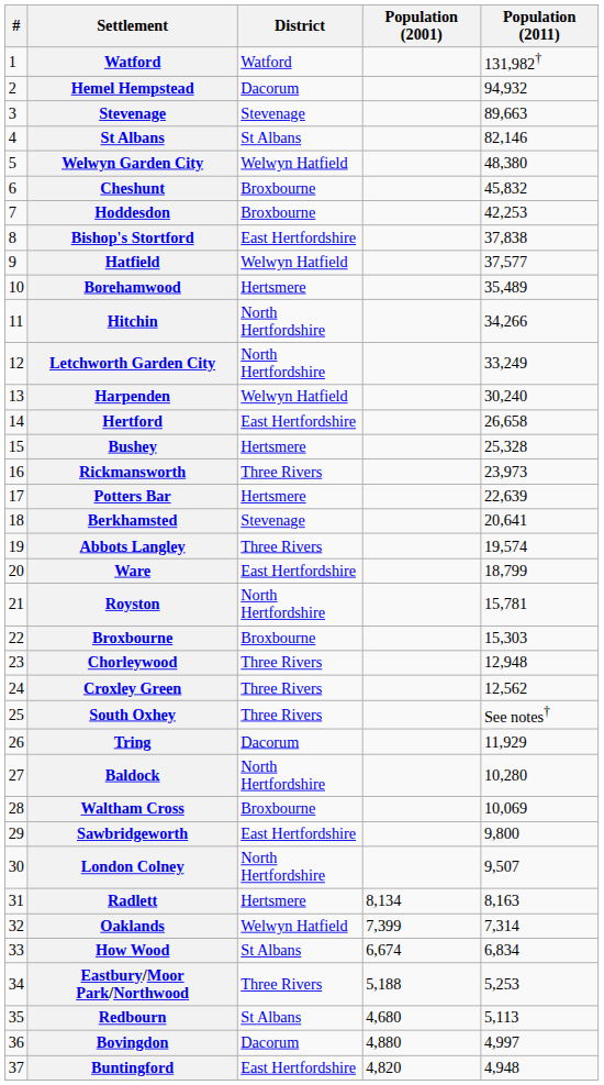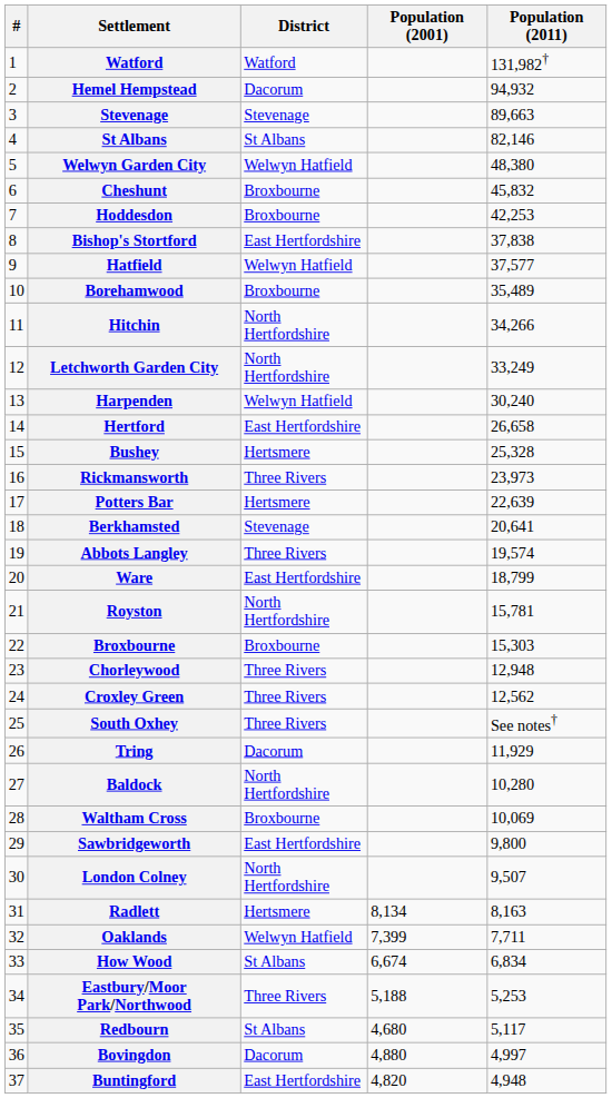 <table class="wikitable sortable plainrowheaders">
 <tr>
 <th scope="col">#</th>
 <th scope="col">Settlement</th>
 <th scope="col">District</th>
 <th data-sort-type="number" scope="col">Population (2001)</th>
 <th data-sort-type="number" scope="col">Population (2011)</th>
 </tr>
 <tr>
 <td>1</td>
 <th scope="row"><a href='#'>Watford</a></th>
 <td><a href='#'>Watford</a></td>
 <td></td>
 <td>131,982<sup>†</sup></td>
 </tr>
 <tr>
 <td>2</td>
 <th scope="row"><a href='#'>Hemel Hempstead</a></th>
 <td><a href='#'>Dacorum</a></td>
 <td></td>
 <td>94,932</td>
 </tr>
 <tr>
 <td>3</td>
 <th scope="row"><a href='#'>Stevenage</a></th>
 <td><a href='#'>Stevenage</a></td>
 <td></td>
 <td>89,663</td>
 </tr>
 <tr>
 <td>4</td>
 <th scope="row"><a href='#'>St Albans</a></th>
 <td><a href='#'>St Albans</a></td>
 <td></td>
 <td>82,146</td>
 </tr>
 <tr>
 <td>5</td>
 <th scope="row"><a href='#'>Welwyn Garden City</a></th>
 <td><a href='#'>Welwyn Hatfield</a></td>
 <td></td>
 <td>48,380</td>
 </tr>
 <tr>
 <td>6</td>
 <th scope="row"><a href='#'>Cheshunt</a></th>
 <td><a href='#'>Broxbourne</a></td>
 <td></td>
 <td>45,832</td>
 </tr>
 <tr>
 <td>7</td>
 <th scope="row"><a href='#'>Hoddesdon</a></th>
 <td><a href='#'>Broxbourne</a></td>
 <td></td>
 <td>42,253</td>
 </tr>
 <tr>
 <td>8</td>
 <th scope="row"><a href='#'>Bishop's Stortford</a></th>
 <td><a href='#'>East Hertfordshire</a></td>
 <td></td>
 <td>37,838</td>
 </tr>
 <tr>
 <td>9</td>
 <th scope="row"><a href='#'>Hatfield</a></th>
 <td><a href='#'>Welwyn Hatfield</a></td>
 <td></td>
 <td>37,577</td>
 </tr>
 <tr>
 <td>10</td>
 <th scope="row"><a href='#'>Borehamwood</a></th>
-<td><a href='#'>Hertsmere</a></td>
+<td><a href='#'>Broxbourne</a></td>
 <td></td>
 <td>35,489</td>
 </tr>
 <tr>
 <td>11</td>
 <th scope="row"><a href='#'>Hitchin</a></th>
 <td><a href='#'>North Hertfordshire</a></td>
 <td></td>
 <td>34,266</td>
 </tr>
 <tr>
 <td>12</td>
 <th scope="row"><a href='#'>Letchworth Garden City</a></th>
 <td><a href='#'>North Hertfordshire</a></td>
 <td></td>
 <td>33,249</td>
 </tr>
 <tr>
 <td>13</td>
 <th scope="row"><a href='#'>Harpenden</a></th>
 <td><a href='#'>Welwyn Hatfield</a></td>
 <td></td>
 <td>30,240</td>
 </tr>
 <tr>
 <td>14</td>
 <th scope="row"><a href='#'>Hertford</a></th>
 <td><a href='#'>East Hertfordshire</a></td>
 <td></td>
 <td>26,658</td>
 </tr>
 <tr>
 <td>15</td>
 <th scope="row"><a href='#'>Bushey</a></th>
 <td><a href='#'>Hertsmere</a></td>
 <td></td>
 <td>25,328</td>
 </tr>
 <tr>
 <td>16</td>
 <th scope="row"><a href='#'>Rickmansworth</a></th>
 <td><a href='#'>Three Rivers</a></td>
 <td></td>
 <td>23,973</td>
 </tr>
 <tr>
 <td>17</td>
 <th scope="row"><a href='#'>Potters Bar</a></th>
 <td><a href='#'>Hertsmere</a></td>
 <td></td>
 <td>22,639</td>
 </tr>
 <tr>
 <td>18</td>
 <th scope="row"><a href='#'>Berkhamsted</a></th>
 <td><a href='#'>Stevenage</a></td>
 <td></td>
 <td>20,641</td>
 </tr>
 <tr>
 <td>19</td>
 <th scope="row"><a href='#'>Abbots Langley</a></th>
 <td><a href='#'>Three Rivers</a></td>
 <td></td>
 <td>19,574</td>
 </tr>
 <tr>
 <td>20</td>
 <th scope="row"><a href='#'>Ware</a></th>
 <td><a href='#'>East Hertfordshire</a></td>
 <td></td>
 <td>18,799</td>
 </tr>
 <tr>
 <td>21</td>
 <th scope="row"><a href='#'>Royston</a></th>
 <td><a href='#'>North Hertfordshire</a></td>
 <td></td>
 <td>15,781</td>
 </tr>
 <tr>
 <td>22</td>
 <th scope="row"><a href='#'>Broxbourne</a></th>
 <td><a href='#'>Broxbourne</a></td>
 <td></td>
 <td>15,303</td>
 </tr>
 <tr>
 <td>23</td>
 <th scope="row"><a href='#'>Chorleywood</a></th>
 <td><a href='#'>Three Rivers</a></td>
 <td></td>
 <td>12,948</td>
 </tr>
 <tr>
 <td>24</td>
 <th scope="row"><a href='#'>Croxley Green</a></th>
 <td><a href='#'>Three Rivers</a></td>
 <td></td>
 <td>12,562</td>
 </tr>
 <tr>
 <td>25</td>
 <th scope="row"><a href='#'>South Oxhey</a></th>
 <td><a href='#'>Three Rivers</a></td>
 <td></td>
 <td>See notes<sup>†</sup></td>
 </tr>
 <tr>
 <td>26</td>
 <th scope="row"><a href='#'>Tring</a></th>
 <td><a href='#'>Dacorum</a></td>
 <td></td>
 <td>11,929</td>
 </tr>
 <tr>
 <td>27</td>
 <th scope="row"><a href='#'>Baldock</a></th>
 <td><a href='#'>North Hertfordshire</a></td>
 <td></td>
 <td>10,280</td>
 </tr>
 <tr>
 <td>28</td>
 <th scope="row"><a href='#'>Waltham Cross</a></th>
 <td><a href='#'>Broxbourne</a></td>
 <td></td>
 <td>10,069</td>
 </tr>
 <tr>
 <td>29</td>
 <th scope="row"><a href='#'>Sawbridgeworth</a></th>
 <td><a href='#'>East Hertfordshire</a></td>
 <td></td>
 <td>9,800</td>
 </tr>
 <tr>
 <td>30</td>
 <th scope="row"><a href='#'>London Colney</a></th>
 <td><a href='#'>North Hertfordshire</a></td>
 <td></td>
 <td>9,507</td>
 </tr>
 <tr>
 <td>31</td>
 <th scope="row"><a href='#'>Radlett</a></th>
 <td><a href='#'>Hertsmere</a></td>
 <td>8,134</td>
 <td>8,163</td>
 </tr>
 <tr>
 <td>32</td>
 <th scope="row"><a href='#'>Oaklands</a></th>
 <td><a href='#'>Welwyn Hatfield</a></td>
 <td>7,399</td>
-<td>7,314</td>
+<td>7,711</td>
 </tr>
 <tr>
 <td>33</td>
 <th scope="row"><a href='#'>How Wood</a></th>
 <td><a href='#'>St Albans</a></td>
 <td>6,674</td>
 <td>6,834</td>
 </tr>
 <tr>
 <td>34</td>
 <th scope="row"><a href='#'>Eastbury</a>/<a href='#'>Moor Park</a>/<a href='#'>Northwood</a></th>
 <td><a href='#'>Three Rivers</a></td>
 <td>5,188</td>
 <td>5,253</td>
 </tr>
 <tr>
 <td>35</td>
 <th scope="row"><a href='#'>Redbourn</a></th>
 <td><a href='#'>St Albans</a></td>
 <td>4,680</td>
-<td>5,113</td>
+<td>5,117</td>
 </tr>
 <tr>
 <td>36</td>
 <th scope="row"><a href='#'>Bovingdon</a></th>
 <td><a href='#'>Dacorum</a></td>
 <td>4,880</td>
 <td>4,997</td>
 </tr>
 <tr>
 <td>37</td>
 <th scope="row"><a href='#'>Buntingford</a></th>
 <td><a href='#'>East Hertfordshire</a></td>
 <td>4,820</td>
 <td>4,948</td>
 </tr>
 </table>
